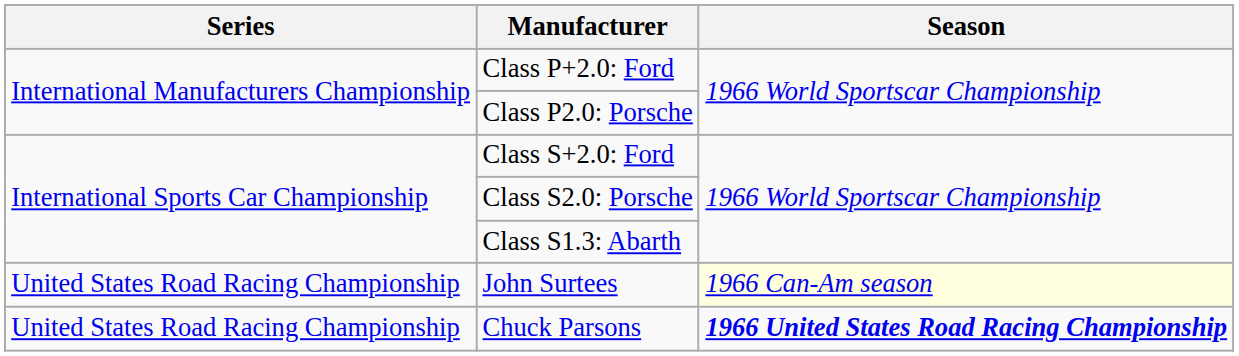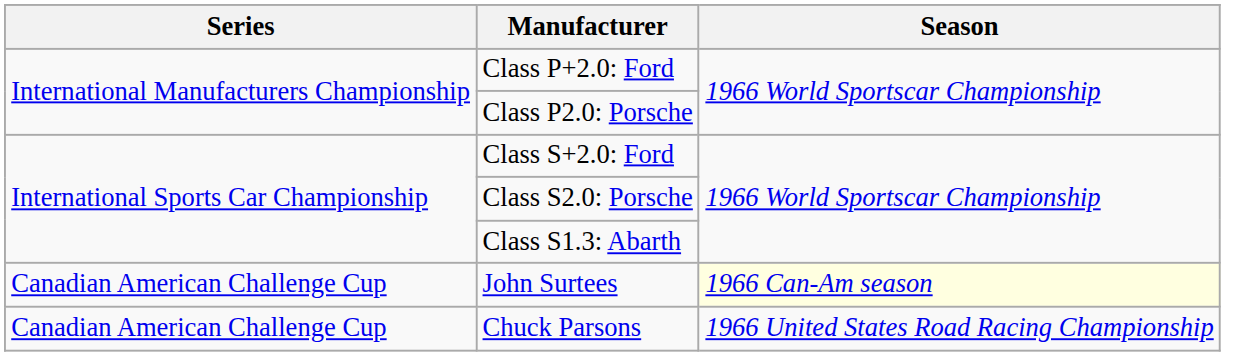 <table class="wikitable" style="font-size: 87%;">
 <tr>
 <th>Series</th>
 <th>Manufacturer</th>
 <th>Season</th>
 </tr>
 <tr>
 <td rowspan=2><a href='#'>International Manufacturers Championship</a></td>
 <td>Class P+2.0:  <a href='#'>Ford</a></td>
 <td rowspan=2><em><a href='#'>1966 World Sportscar Championship</a></em></td>
 </tr>
 <tr>
 <td>Class P2.0:  <a href='#'>Porsche</a></td>
 </tr>
 <tr>
 <td rowspan=3><a href='#'>International Sports Car Championship</a></td>
 <td>Class S+2.0:  <a href='#'>Ford</a></td>
 <td rowspan=3><em><a href='#'>1966 World Sportscar Championship</a></em></td>
 </tr>
 <tr>
 <td>Class S2.0:  <a href='#'>Porsche</a></td>
 </tr>
 <tr>
 <td>Class S1.3:  <a href='#'>Abarth</a></td>
 </tr>
 <tr>
-<td><a href='#'>United States Road Racing Championship</a></td>
+<td><a href='#'>Canadian American Challenge Cup</a></td>
 <td> <a href='#'>John Surtees</a></td>
 <td style="background: lightyellow;"><em><a href='#'>1966 Can-Am season</a></em></td>
 </tr>
 <tr>
-<td><a href='#'>United States Road Racing Championship</a></td>
+<td><a href='#'>Canadian American Challenge Cup</a></td>
 <td> <a href='#'>Chuck Parsons</a></td>
-<td><strong><em><a href='#'>1966 United States Road Racing Championship</a></em></strong></td>
+<td><em><a href='#'>1966 United States Road Racing Championship</a></em></td>
 </tr>
 </table>
